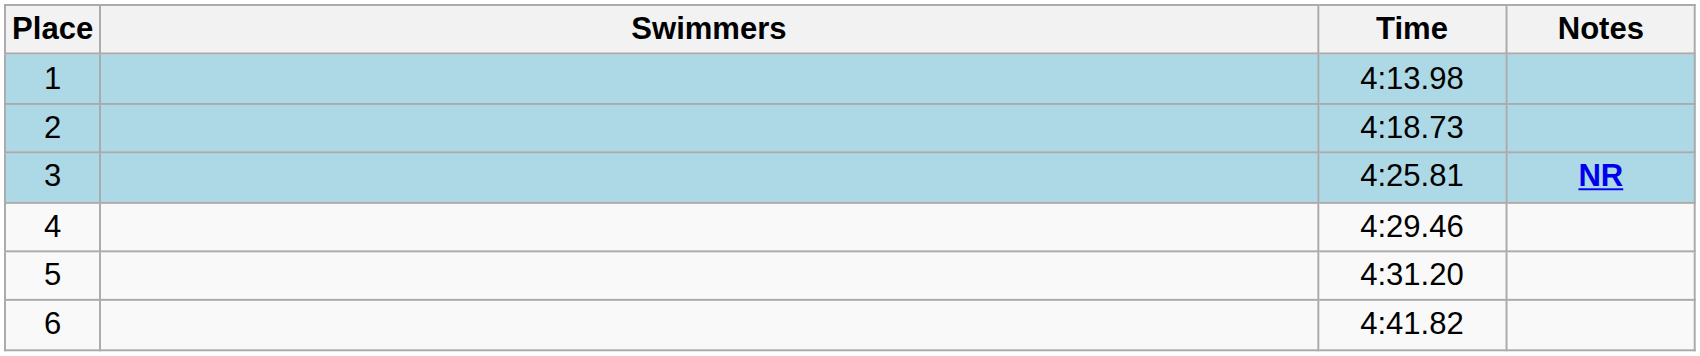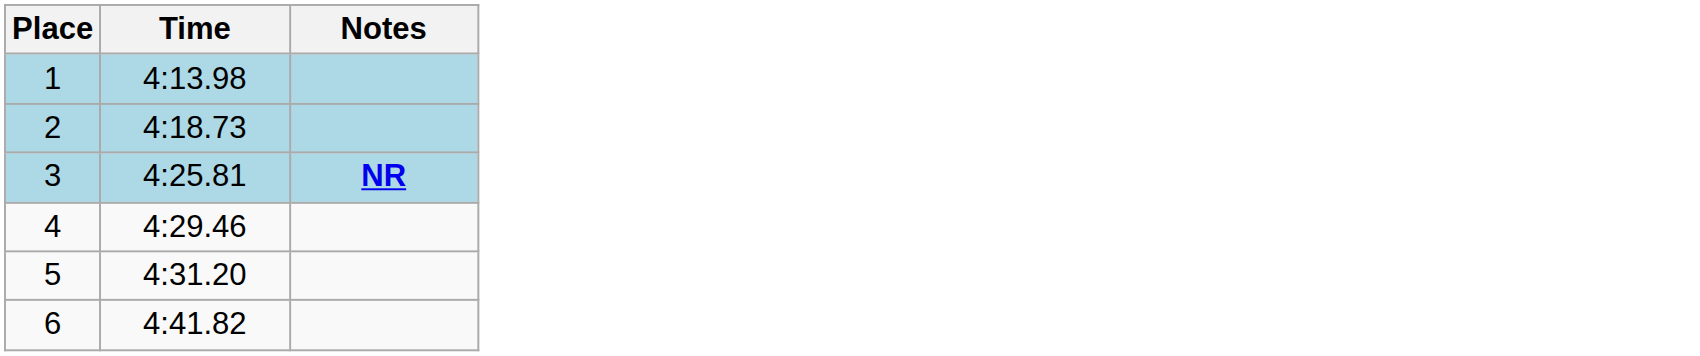 <table class=wikitable style="text-align:center">
 <tr>
 <th>Place</th>
-<th width=620>Swimmers</th>
 <th width=90>Time</th>
 <th width=90>Notes</th>
 </tr>
 <tr bgcolor=lightblue>
 <td>1</td>
-<td align=left></td>
 <td>4:13.98</td>
 <td></td>
 </tr>
 <tr bgcolor=lightblue>
 <td>2</td>
-<td align=left></td>
 <td>4:18.73</td>
 <td></td>
 </tr>
 <tr bgcolor=lightblue>
 <td>3</td>
-<td align=left></td>
 <td>4:25.81</td>
 <td><strong><a href='#'>NR</a></strong></td>
 </tr>
 <tr>
 <td>4</td>
-<td align=left></td>
 <td>4:29.46</td>
 <td></td>
 </tr>
 <tr>
 <td>5</td>
-<td align=left></td>
 <td>4:31.20</td>
 <td></td>
 </tr>
 <tr>
 <td>6</td>
-<td align=left></td>
 <td>4:41.82</td>
 <td></td>
 </tr>
 </table>
